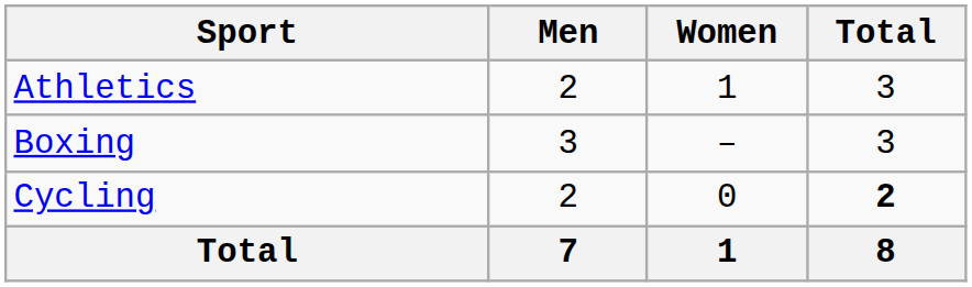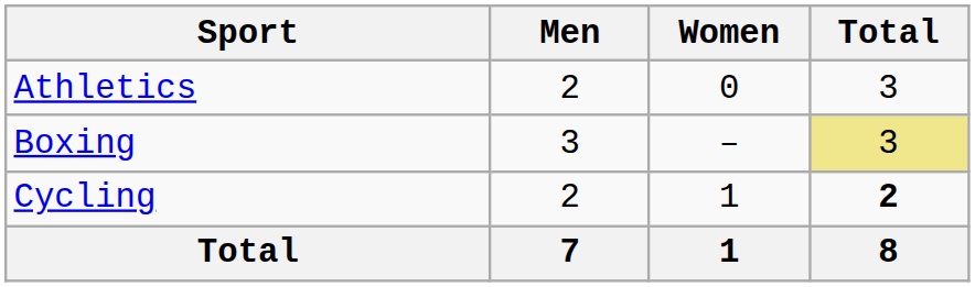 <table class="wikitable sortable" style="text-align:center;">
 <tr>
 <th width=180>Sport</th>
 <th width=55>Men</th>
 <th width=55>Women</th>
 <th width=55>Total</th>
 </tr>
 <tr>
 <td align=left><a href='#'>Athletics</a></td>
 <td>2</td>
-<td>1</td>
+<td>0</td>
 <td>3</td>
 </tr>
 <tr>
 <td align=left><a href='#'>Boxing</a></td>
 <td>3</td>
 <td>–</td>
-<td>3</td>
+<td style="background: khaki;">3</td>
 </tr>
 <tr>
 <td align=left><a href='#'>Cycling</a></td>
 <td>2</td>
-<td>0</td>
+<td>1</td>
 <td><strong>2</strong></td>
 </tr>
 <tr>
 <th>Total</th>
 <th>7</th>
 <th>1</th>
 <th>8</th>
 </tr>
 </table>
